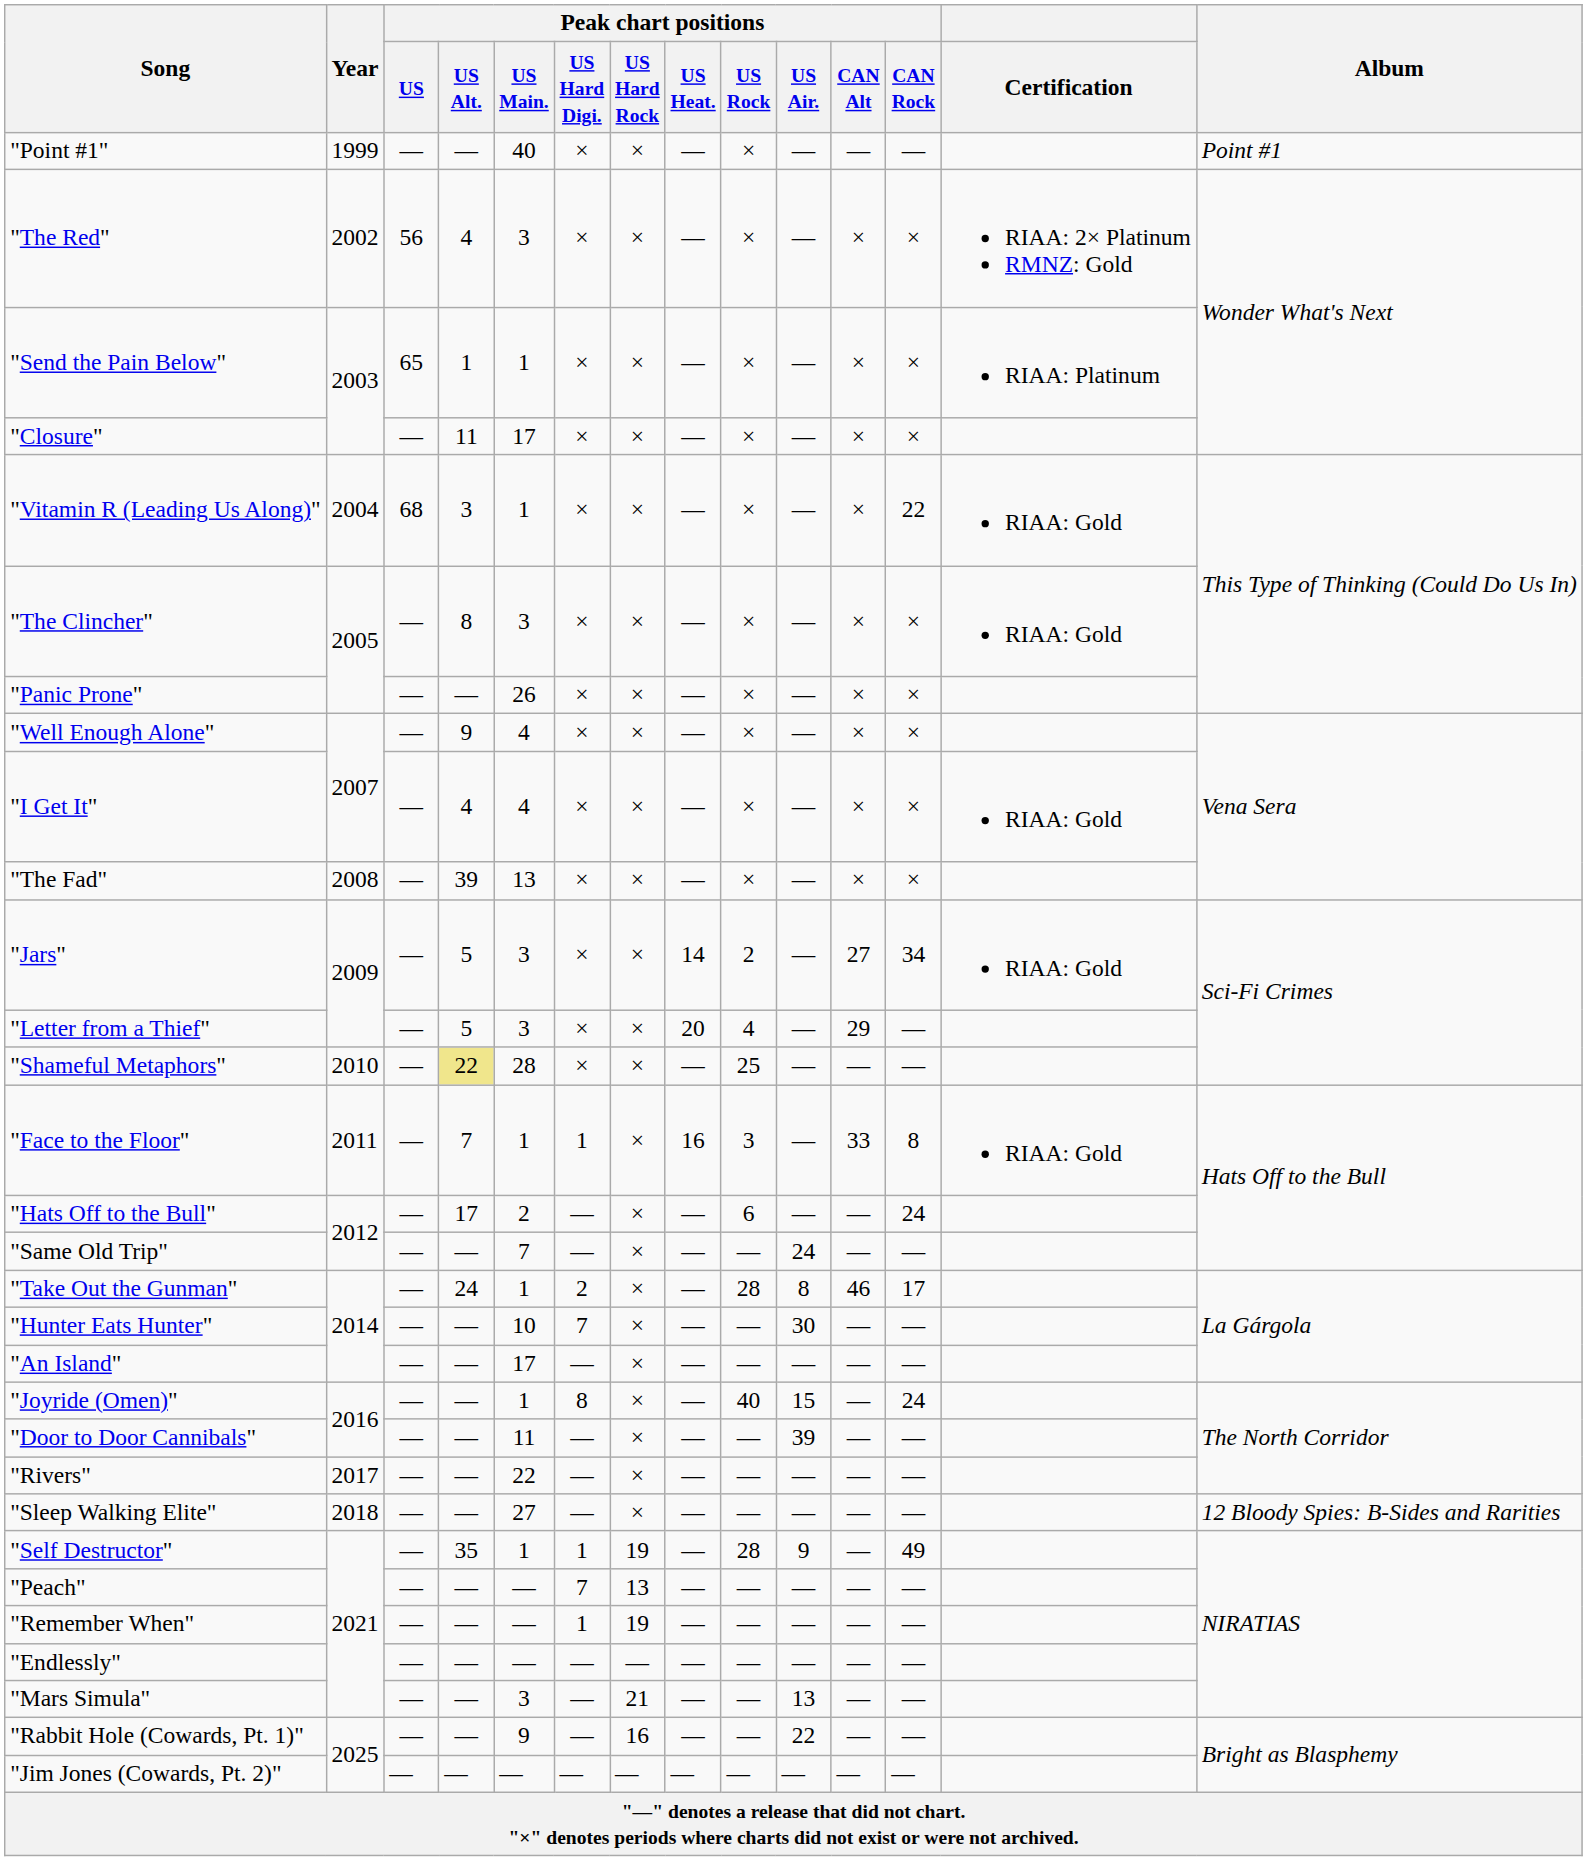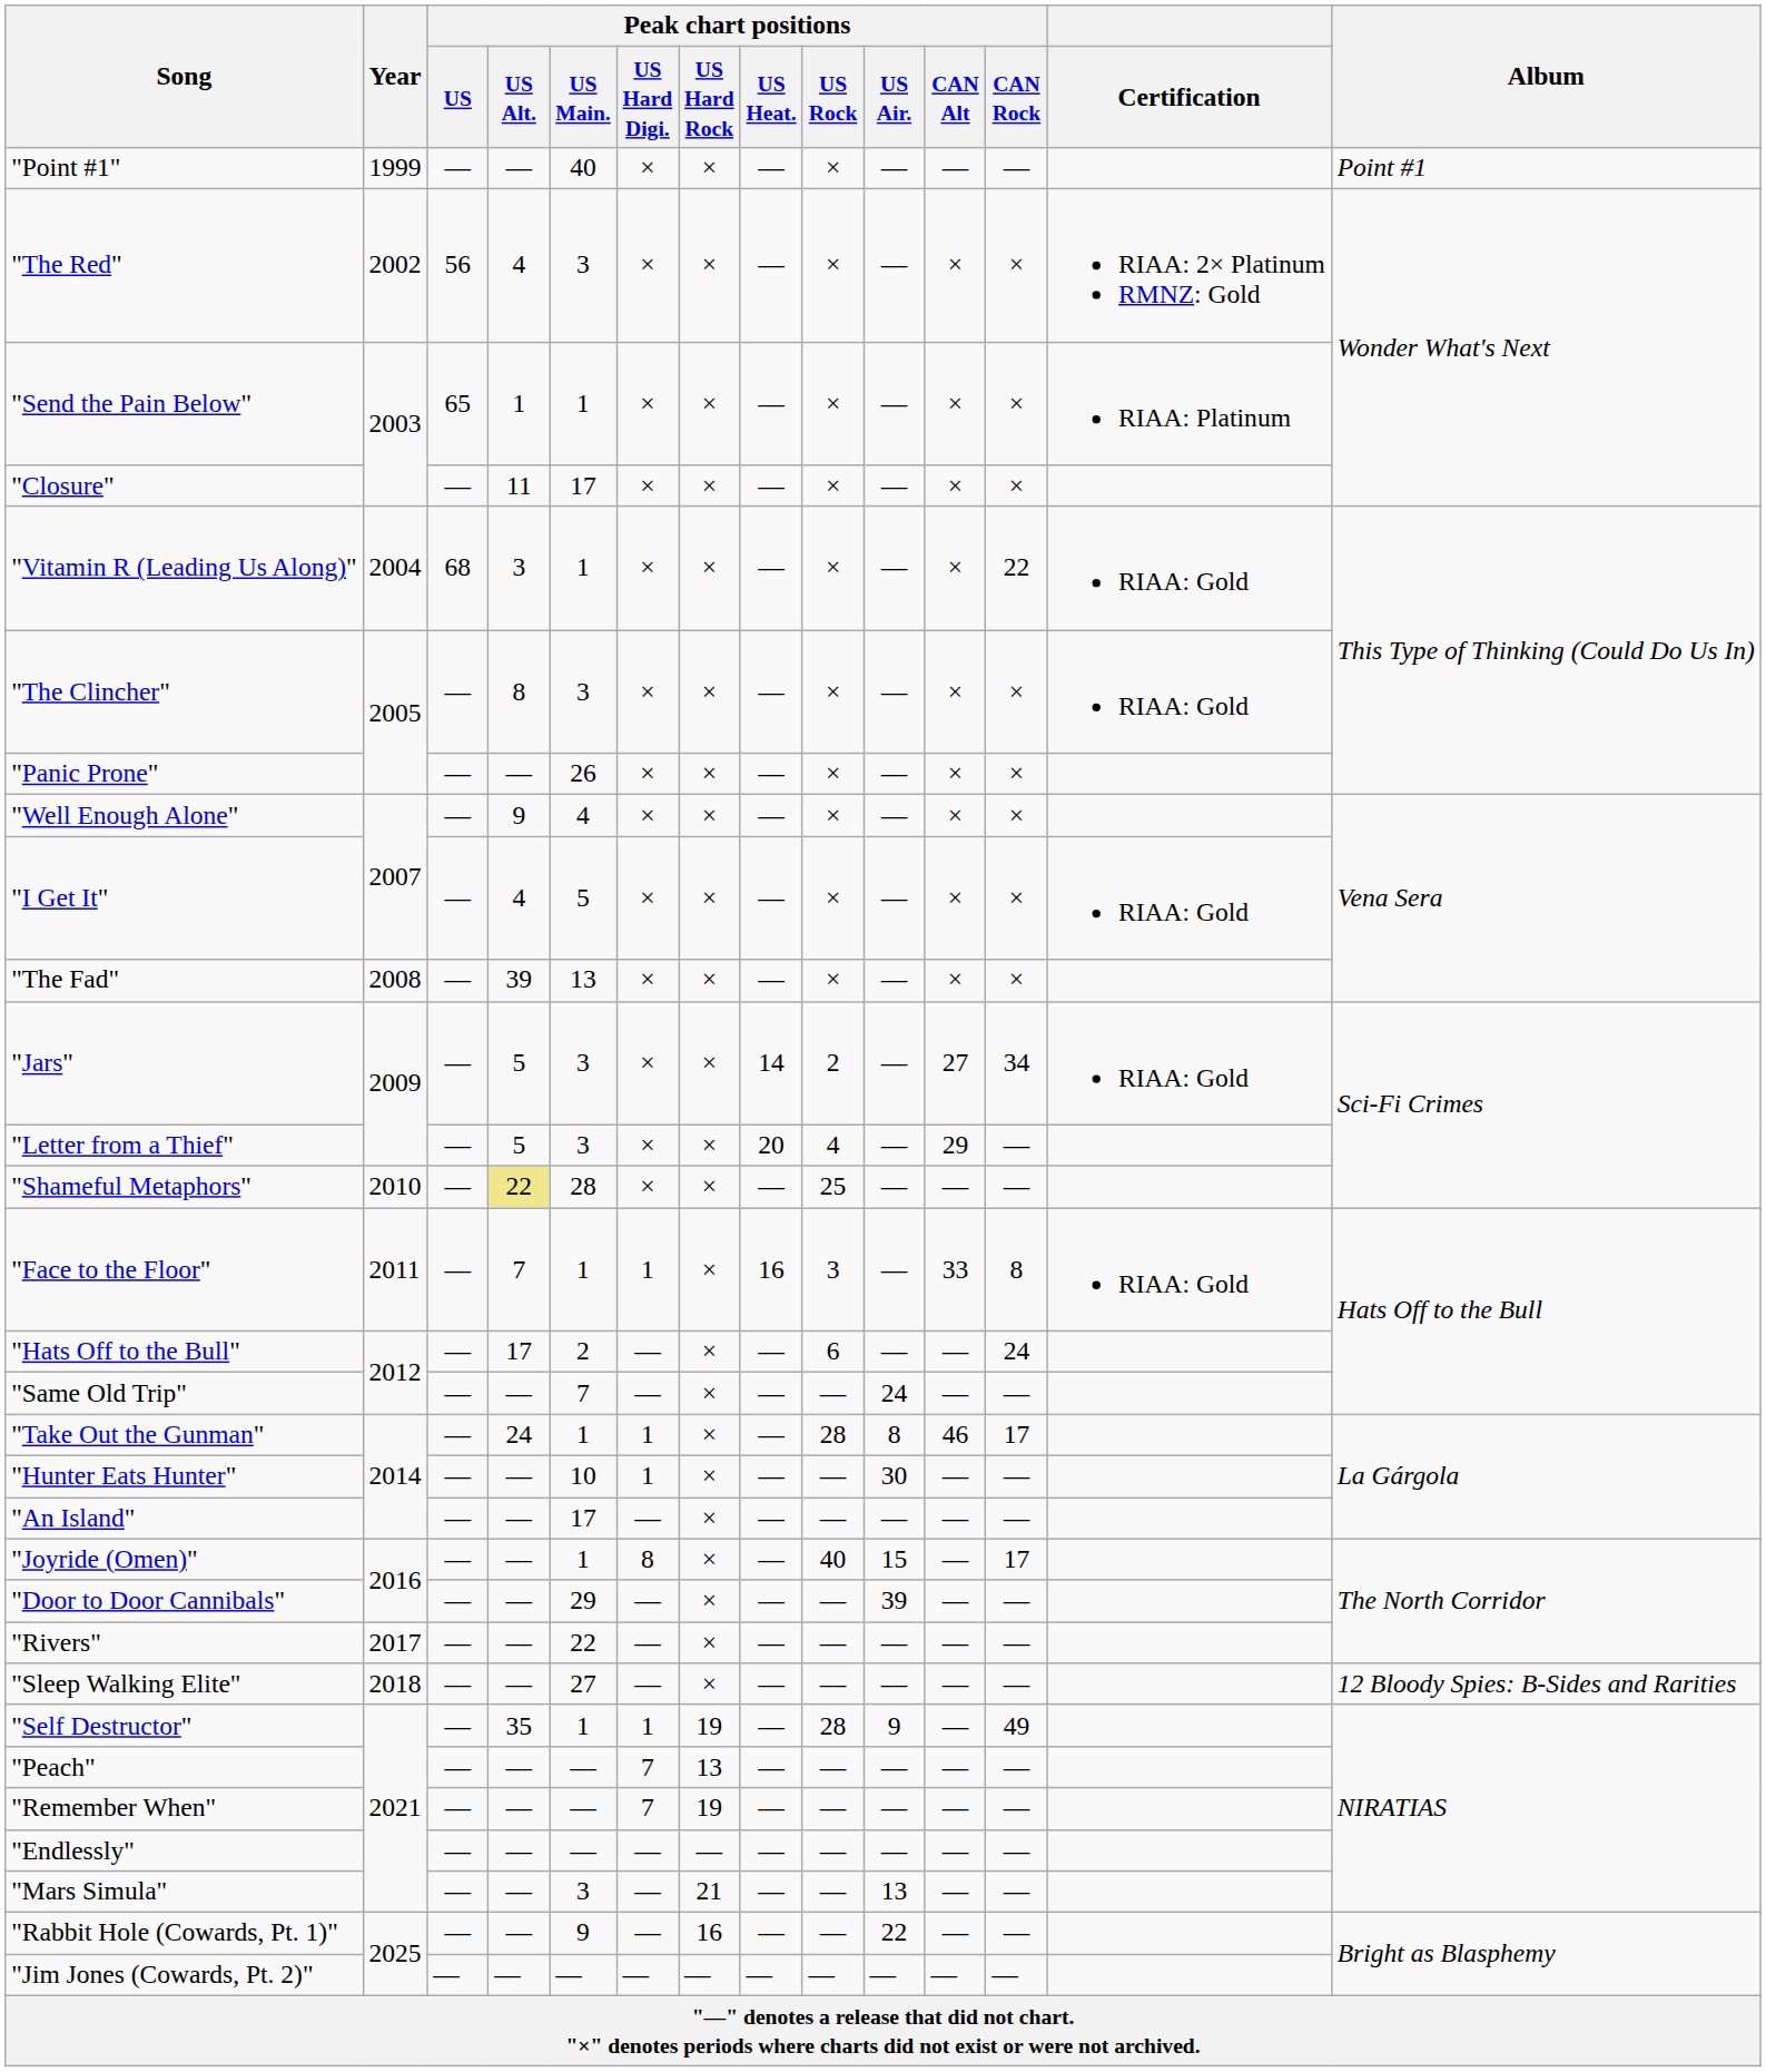 <table class="wikitable">
 <tr>
 <th rowspan="2">Song</th>
 <th rowspan="2">Year</th>
 <th colspan="10">Peak chart positions</th>
 <th></th>
 <th rowspan="2">Album</th>
 </tr>
 <tr>
 <th width="30"><small><a href='#'>US</a></small><br></th>
 <th width="30"><small><a href='#'>US<br>Alt.</a></small><br></th>
 <th width="30"><small><a href='#'>US<br>Main.</a></small><br></th>
 <th width="30"><small><a href='#'>US Hard Digi.</a></small></th>
 <th width="30"><small><a href='#'>US Hard Rock</a></small></th>
 <th width="30"><small><a href='#'>US<br>Heat.</a></small><br></th>
 <th width="30"><small><a href='#'>US<br>Rock</a></small><br></th>
 <th width="30"><small><a href='#'>US<br>Air.</a></small><br></th>
 <th width="30"><small><a href='#'>CAN<br>Alt</a></small><br></th>
 <th width="30"><small><a href='#'>CAN<br>Rock</a></small><br></th>
 <th>Certification</th>
 </tr>
 <tr>
 <td>"Point #1"</td>
 <td>1999</td>
 <td style="text-align:center;">—</td>
 <td style="text-align:center;">—</td>
 <td style="text-align:center;">40</td>
 <td style="text-align:center;">×</td>
 <td style="text-align:center;">×</td>
 <td style="text-align:center;">—</td>
 <td style="text-align:center;">×</td>
 <td style="text-align:center;">—</td>
 <td style="text-align:center;">—</td>
 <td style="text-align:center;">—</td>
 <td></td>
 <td><em>Point #1</em></td>
 </tr>
 <tr>
 <td>"<a href='#'>The Red</a>"</td>
 <td>2002</td>
 <td style="text-align:center;">56</td>
 <td style="text-align:center;">4</td>
 <td style="text-align:center;">3</td>
 <td style="text-align:center;">×</td>
 <td style="text-align:center;">×</td>
 <td style="text-align:center;">—</td>
 <td style="text-align:center;">×</td>
 <td style="text-align:center;">—</td>
 <td style="text-align:center;">×</td>
 <td style="text-align:center;">×</td>
 <td><br><ul><li>RIAA: 2× Platinum</li><li><a href='#'>RMNZ</a>: Gold</li></ul></td>
 <td rowspan="3"><em>Wonder What's Next</em></td>
 </tr>
 <tr>
 <td>"<a href='#'>Send the Pain Below</a>"</td>
 <td rowspan="2">2003</td>
 <td style="text-align:center;">65</td>
 <td style="text-align:center;">1</td>
 <td style="text-align:center;">1</td>
 <td style="text-align:center;">×</td>
 <td style="text-align:center;">×</td>
 <td style="text-align:center;">—</td>
 <td style="text-align:center;">×</td>
 <td style="text-align:center;">—</td>
 <td style="text-align:center;">×</td>
 <td style="text-align:center;">×</td>
 <td><br><ul><li>RIAA: Platinum</li></ul></td>
 </tr>
 <tr>
 <td>"<a href='#'>Closure</a>"</td>
 <td style="text-align:center;">—</td>
 <td style="text-align:center;">11</td>
 <td style="text-align:center;">17</td>
 <td style="text-align:center;">×</td>
 <td style="text-align:center;">×</td>
 <td style="text-align:center;">—</td>
 <td style="text-align:center;">×</td>
 <td style="text-align:center;">—</td>
 <td style="text-align:center;">×</td>
 <td style="text-align:center;">×</td>
 <td></td>
 </tr>
 <tr>
 <td>"<a href='#'>Vitamin R (Leading Us Along)</a>"</td>
 <td>2004</td>
 <td style="text-align:center;">68</td>
 <td style="text-align:center;">3</td>
 <td style="text-align:center;">1</td>
 <td style="text-align:center;">×</td>
 <td style="text-align:center;">×</td>
 <td style="text-align:center;">—</td>
 <td style="text-align:center;">×</td>
 <td style="text-align:center;">—</td>
 <td style="text-align:center;">×</td>
 <td style="text-align:center;">22</td>
 <td><br><ul><li>RIAA: Gold</li></ul></td>
 <td rowspan="3"><em>This Type of Thinking (Could Do Us In)</em></td>
 </tr>
 <tr>
 <td>"<a href='#'>The Clincher</a>"</td>
 <td rowspan="2">2005</td>
 <td style="text-align:center;">—</td>
 <td style="text-align:center;">8</td>
 <td style="text-align:center;">3</td>
 <td style="text-align:center;">×</td>
 <td style="text-align:center;">×</td>
 <td style="text-align:center;">—</td>
 <td style="text-align:center;">×</td>
 <td style="text-align:center;">—</td>
 <td style="text-align:center;">×</td>
 <td style="text-align:center;">×</td>
 <td><br><ul><li>RIAA: Gold</li></ul></td>
 </tr>
 <tr>
 <td>"<a href='#'>Panic Prone</a>"</td>
 <td style="text-align:center;">—</td>
 <td style="text-align:center;">—</td>
 <td style="text-align:center;">26</td>
 <td style="text-align:center;">×</td>
 <td style="text-align:center;">×</td>
 <td style="text-align:center;">—</td>
 <td style="text-align:center;">×</td>
 <td style="text-align:center;">—</td>
 <td style="text-align:center;">×</td>
 <td style="text-align:center;">×</td>
 <td></td>
 </tr>
 <tr>
 <td>"<a href='#'>Well Enough Alone</a>"</td>
 <td rowspan="2">2007</td>
 <td style="text-align:center;">—</td>
 <td style="text-align:center;">9</td>
 <td style="text-align:center;">4</td>
 <td style="text-align:center;">×</td>
 <td style="text-align:center;">×</td>
 <td style="text-align:center;">—</td>
 <td style="text-align:center;">×</td>
 <td style="text-align:center;">—</td>
 <td style="text-align:center;">×</td>
 <td style="text-align:center;">×</td>
 <td></td>
 <td rowspan="3"><em>Vena Sera</em></td>
 </tr>
 <tr>
 <td>"<a href='#'>I Get It</a>"</td>
 <td style="text-align:center;">—</td>
 <td style="text-align:center;">4</td>
-<td style="text-align:center;">4</td>
+<td style="text-align:center;">5</td>
 <td style="text-align:center;">×</td>
 <td style="text-align:center;">×</td>
 <td style="text-align:center;">—</td>
 <td style="text-align:center;">×</td>
 <td style="text-align:center;">—</td>
 <td style="text-align:center;">×</td>
 <td style="text-align:center;">×</td>
 <td><br><ul><li>RIAA: Gold</li></ul></td>
 </tr>
 <tr>
 <td>"The Fad"</td>
 <td>2008</td>
 <td style="text-align:center;">—</td>
 <td style="text-align:center;">39</td>
 <td style="text-align:center;">13</td>
 <td style="text-align:center;">×</td>
 <td style="text-align:center;">×</td>
 <td style="text-align:center;">—</td>
 <td style="text-align:center;">×</td>
 <td style="text-align:center;">—</td>
 <td style="text-align:center;">×</td>
 <td style="text-align:center;">×</td>
 <td></td>
 </tr>
 <tr>
 <td>"<a href='#'>Jars</a>"</td>
 <td rowspan="2">2009</td>
 <td style="text-align:center;">—</td>
 <td style="text-align:center;">5</td>
 <td style="text-align:center;">3</td>
 <td style="text-align:center;">×</td>
 <td style="text-align:center;">×</td>
 <td style="text-align:center;">14</td>
 <td style="text-align:center;">2</td>
 <td style="text-align:center;">—</td>
 <td style="text-align:center;">27</td>
 <td style="text-align:center;">34</td>
 <td><br><ul><li>RIAA: Gold</li></ul></td>
 <td rowspan="3"><em>Sci-Fi Crimes</em></td>
 </tr>
 <tr>
 <td>"<a href='#'>Letter from a Thief</a>"</td>
 <td style="text-align:center;">—</td>
 <td style="text-align:center;">5</td>
 <td style="text-align:center;">3</td>
 <td style="text-align:center;">×</td>
 <td style="text-align:center;">×</td>
 <td style="text-align:center;">20</td>
 <td style="text-align:center;">4</td>
 <td style="text-align:center;">—</td>
 <td style="text-align:center;">29</td>
 <td style="text-align:center;">—</td>
 <td></td>
 </tr>
 <tr>
 <td>"<a href='#'>Shameful Metaphors</a>"</td>
 <td>2010</td>
 <td style="text-align:center;">—</td>
 <td style="background: khaki; text-align:center;">22</td>
 <td style="text-align:center;">28</td>
 <td style="text-align:center;">×</td>
 <td style="text-align:center;">×</td>
 <td style="text-align:center;">—</td>
 <td style="text-align:center;">25</td>
 <td style="text-align:center;">—</td>
 <td style="text-align:center;">—</td>
 <td style="text-align:center;">—</td>
 <td></td>
 </tr>
 <tr>
 <td>"<a href='#'>Face to the Floor</a>"</td>
 <td>2011</td>
 <td style="text-align:center;">—</td>
 <td style="text-align:center;">7</td>
 <td style="text-align:center;">1</td>
 <td style="text-align:center;">1</td>
 <td style="text-align:center;">×</td>
 <td style="text-align:center;">16</td>
 <td style="text-align:center;">3</td>
 <td style="text-align:center;">—</td>
 <td style="text-align:center;">33</td>
 <td style="text-align:center;">8</td>
 <td><br><ul><li>RIAA: Gold</li></ul></td>
 <td rowspan="3"><em>Hats Off to the Bull</em></td>
 </tr>
 <tr>
 <td>"<a href='#'>Hats Off to the Bull</a>"</td>
 <td rowspan="2">2012</td>
 <td style="text-align:center;">—</td>
 <td style="text-align:center;">17</td>
 <td style="text-align:center;">2</td>
 <td style="text-align:center;">—</td>
 <td style="text-align:center;">×</td>
 <td style="text-align:center;">—</td>
 <td style="text-align:center;">6</td>
 <td style="text-align:center;">—</td>
 <td style="text-align:center;">—</td>
 <td style="text-align:center;">24</td>
 <td></td>
 </tr>
 <tr>
 <td>"Same Old Trip"</td>
 <td style="text-align:center;">—</td>
 <td style="text-align:center;">—</td>
 <td style="text-align:center;">7</td>
 <td style="text-align:center;">—</td>
 <td style="text-align:center;">×</td>
 <td style="text-align:center;">—</td>
 <td style="text-align:center;">—</td>
 <td style="text-align:center;">24</td>
 <td style="text-align:center;">—</td>
 <td style="text-align:center;">—</td>
 <td></td>
 </tr>
 <tr>
 <td>"<a href='#'>Take Out the Gunman</a>"</td>
 <td rowspan="3">2014</td>
 <td style="text-align:center;">—</td>
 <td style="text-align:center;">24</td>
 <td style="text-align:center;">1</td>
-<td style="text-align:center;">2</td>
+<td style="text-align:center;">1</td>
 <td style="text-align:center;">×</td>
 <td style="text-align:center;">—</td>
 <td style="text-align:center;">28</td>
 <td style="text-align:center;">8</td>
 <td style="text-align:center;">46</td>
 <td style="text-align:center;">17</td>
 <td></td>
 <td rowspan="3"><em>La Gárgola</em></td>
 </tr>
 <tr>
 <td>"<a href='#'>Hunter Eats Hunter</a>"</td>
 <td style="text-align:center;">—</td>
 <td style="text-align:center;">—</td>
 <td style="text-align:center;">10</td>
-<td style="text-align:center;">7</td>
+<td style="text-align:center;">1</td>
 <td style="text-align:center;">×</td>
 <td style="text-align:center;">—</td>
 <td style="text-align:center;">—</td>
 <td style="text-align:center;">30</td>
 <td style="text-align:center;">—</td>
 <td style="text-align:center;">—</td>
 <td></td>
 </tr>
 <tr>
 <td>"<a href='#'>An Island</a>"</td>
 <td style="text-align:center;">—</td>
 <td style="text-align:center;">—</td>
 <td style="text-align:center;">17</td>
 <td style="text-align:center;">—</td>
 <td style="text-align:center;">×</td>
 <td style="text-align:center;">—</td>
 <td style="text-align:center;">—</td>
 <td style="text-align:center;">—</td>
 <td style="text-align:center;">—</td>
 <td style="text-align:center;">—</td>
 <td></td>
 </tr>
 <tr>
 <td>"<a href='#'>Joyride (Omen)</a>"</td>
 <td rowspan="2">2016</td>
 <td style="text-align:center;">—</td>
 <td style="text-align:center;">—</td>
 <td style="text-align:center;">1</td>
 <td style="text-align:center;">8</td>
 <td style="text-align:center;">×</td>
 <td style="text-align:center;">—</td>
 <td style="text-align:center;">40</td>
 <td style="text-align:center;">15</td>
 <td style="text-align:center;">—</td>
-<td style="text-align:center;">24</td>
+<td style="text-align:center;">17</td>
 <td></td>
 <td rowspan="3"><em>The North Corridor</em></td>
 </tr>
 <tr>
 <td>"<a href='#'>Door to Door Cannibals</a>"</td>
 <td style="text-align:center;">—</td>
 <td style="text-align:center;">—</td>
-<td style="text-align:center;">11</td>
+<td style="text-align:center;">29</td>
 <td style="text-align:center;">—</td>
 <td style="text-align:center;">×</td>
 <td style="text-align:center;">—</td>
 <td style="text-align:center;">—</td>
 <td style="text-align:center;">39</td>
 <td style="text-align:center;">—</td>
 <td style="text-align:center;">—</td>
 <td></td>
 </tr>
 <tr>
 <td>"Rivers"</td>
 <td>2017</td>
 <td style="text-align:center;">—</td>
 <td style="text-align:center;">—</td>
 <td style="text-align:center;">22</td>
 <td style="text-align:center;">—</td>
 <td style="text-align:center;">×</td>
 <td style="text-align:center;">—</td>
 <td style="text-align:center;">—</td>
 <td style="text-align:center;">—</td>
 <td style="text-align:center;">—</td>
 <td style="text-align:center;">—</td>
 <td></td>
 </tr>
 <tr>
 <td>"Sleep Walking Elite"</td>
 <td>2018</td>
 <td style="text-align:center;">—</td>
 <td style="text-align:center;">—</td>
 <td style="text-align:center;">27</td>
 <td style="text-align:center;">—</td>
 <td style="text-align:center;">×</td>
 <td style="text-align:center;">—</td>
 <td style="text-align:center;">—</td>
 <td style="text-align:center;">—</td>
 <td style="text-align:center;">—</td>
 <td style="text-align:center;">—</td>
 <td></td>
 <td><em>12 Bloody Spies: B-Sides and Rarities</em></td>
 </tr>
 <tr>
 <td>"<a href='#'>Self Destructor</a>"</td>
 <td rowspan="5">2021</td>
 <td style="text-align:center;">—</td>
 <td style="text-align:center;">35</td>
 <td style="text-align:center;">1</td>
 <td style="text-align:center;">1</td>
 <td style="text-align:center;">19</td>
 <td style="text-align:center;">—</td>
 <td style="text-align:center;">28</td>
 <td style="text-align:center;">9</td>
 <td style="text-align:center;">—</td>
 <td style="text-align:center;">49</td>
 <td></td>
 <td rowspan="5"><em>NIRATIAS</em></td>
 </tr>
 <tr>
 <td>"Peach"</td>
 <td style="text-align:center;">—</td>
 <td style="text-align:center;">—</td>
 <td style="text-align:center;">—</td>
 <td style="text-align:center;">7</td>
 <td style="text-align:center;">13</td>
 <td style="text-align:center;">—</td>
 <td style="text-align:center;">—</td>
 <td style="text-align:center;">—</td>
 <td style="text-align:center;">—</td>
 <td style="text-align:center;">—</td>
 <td></td>
 </tr>
 <tr>
 <td>"Remember When"</td>
 <td style="text-align:center;">—</td>
 <td style="text-align:center;">—</td>
 <td style="text-align:center;">—</td>
-<td style="text-align:center;">1</td>
+<td style="text-align:center;">7</td>
 <td style="text-align:center;">19</td>
 <td style="text-align:center;">—</td>
 <td style="text-align:center;">—</td>
 <td style="text-align:center;">—</td>
 <td style="text-align:center;">—</td>
 <td style="text-align:center;">—</td>
 <td></td>
 </tr>
 <tr>
 <td>"Endlessly"</td>
 <td style="text-align:center;">—</td>
 <td style="text-align:center;">—</td>
 <td style="text-align:center;">—</td>
 <td style="text-align:center;">—</td>
 <td style="text-align:center;">—</td>
 <td style="text-align:center;">—</td>
 <td style="text-align:center;">—</td>
 <td style="text-align:center;">—</td>
 <td style="text-align:center;">—</td>
 <td style="text-align:center;">—</td>
 <td></td>
 </tr>
 <tr>
 <td>"Mars Simula"</td>
 <td style="text-align:center;">—</td>
 <td style="text-align:center;">—</td>
 <td style="text-align:center;">3</td>
 <td style="text-align:center;">—</td>
 <td style="text-align:center;">21</td>
 <td style="text-align:center;">—</td>
 <td style="text-align:center;">—</td>
 <td style="text-align:center;">13</td>
 <td style="text-align:center;">—</td>
 <td style="text-align:center;">—</td>
 <td></td>
 </tr>
 <tr>
 <td>"Rabbit Hole (Cowards, Pt. 1)"</td>
 <td rowspan="2">2025</td>
 <td style="text-align:center;">—</td>
 <td style="text-align:center;">—</td>
 <td style="text-align:center;">9</td>
 <td style="text-align:center;">—</td>
 <td style="text-align:center;">16</td>
 <td style="text-align:center;">—</td>
 <td style="text-align:center;">—</td>
 <td style="text-align:center;">22</td>
 <td style="text-align:center;">—</td>
 <td style="text-align:center;">—</td>
 <td></td>
 <td rowspan="2"><em>Bright as Blasphemy</em></td>
 </tr>
 <tr>
 <td>"Jim Jones (Cowards, Pt. 2)"</td>
 <td>—</td>
 <td>—</td>
 <td>—</td>
 <td>—</td>
 <td>—</td>
 <td>—</td>
 <td>—</td>
 <td>—</td>
 <td>—</td>
 <td>—</td>
 <td></td>
 </tr>
 <tr>
 <th colspan="15"><small>"—" denotes a release that did not chart.<br>"×" denotes periods where charts did not exist or were not archived.</small></th>
 </tr>
 </table>
